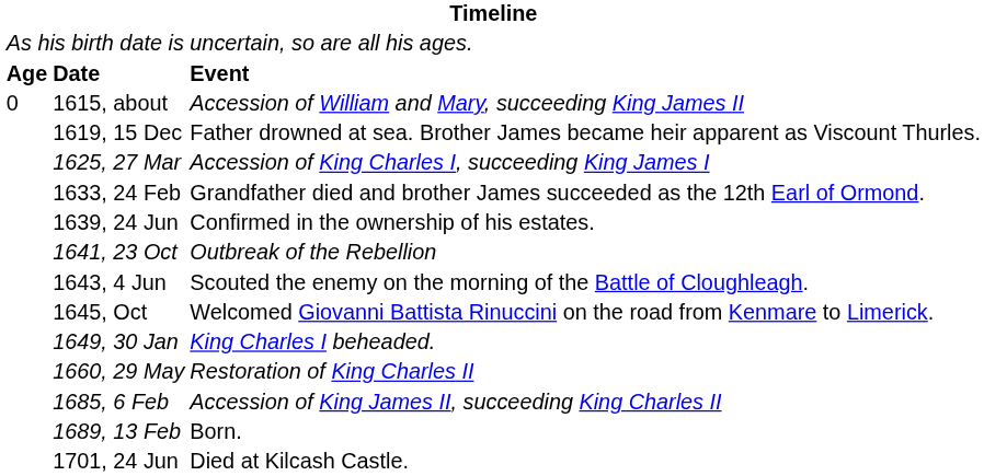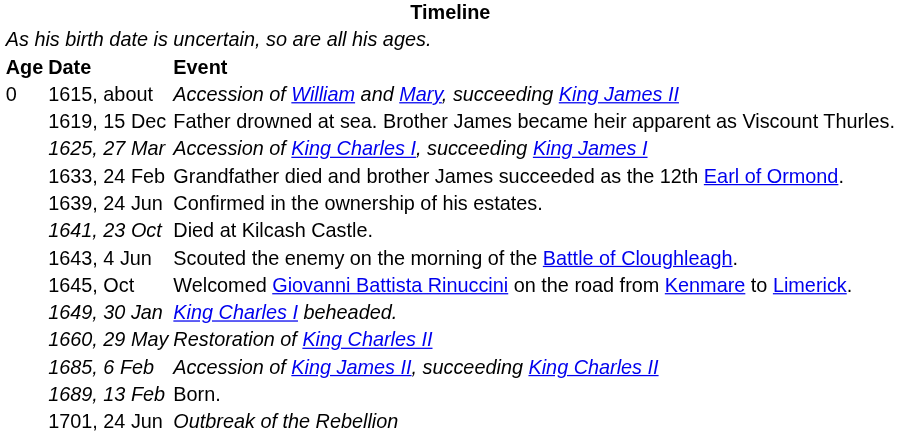 <table>
 <tr>
 <th colspan=3>Timeline</th>
 </tr>
 <tr>
 <td colspan=3><em>As his birth date is uncertain, so are all his ages.</em></td>
 </tr>
 <tr>
 <th align="left">Age</th>
 <th align="left">Date</th>
 <th align="left">Event</th>
 </tr>
 <tr>
 <td>0</td>
 <td>1615, about</td>
 <td><em>Accession of <a href='#'>William</a> and <a href='#'>Mary</a>, succeeding <a href='#'>King James II</a></em></td>
 </tr>
 <tr>
 <td></td>
 <td>1619, 15 Dec</td>
 <td>Father drowned at sea. Brother James became heir apparent as Viscount Thurles.</td>
 </tr>
 <tr>
 <td></td>
 <td><em>1625, 27 Mar</em></td>
 <td><em>Accession of <a href='#'>King Charles I</a>, succeeding <a href='#'>King James I</a></em></td>
 </tr>
 <tr>
 <td></td>
 <td>1633, 24 Feb</td>
 <td>Grandfather died and brother James succeeded as the 12th <a href='#'>Earl of Ormond</a>.</td>
 </tr>
 <tr>
 <td></td>
 <td>1639, 24 Jun</td>
 <td>Confirmed in the ownership of his estates.</td>
 </tr>
 <tr>
 <td></td>
 <td><em>1641, 23 Oct</em></td>
-<td><em>Outbreak of the Rebellion</em></td>
+<td>Died at Kilcash Castle.</td>
 </tr>
 <tr>
 <td></td>
 <td>1643, 4 Jun</td>
 <td>Scouted the enemy on the morning of the <a href='#'>Battle of Cloughleagh</a>.</td>
 </tr>
 <tr>
 <td></td>
 <td>1645, Oct</td>
 <td>Welcomed <a href='#'>Giovanni Battista Rinuccini</a> on the road from <a href='#'>Kenmare</a> to <a href='#'>Limerick</a>.</td>
 </tr>
 <tr>
 <td></td>
 <td><em>1649, 30 Jan</em></td>
 <td><em><a href='#'>King Charles I</a> beheaded.</em></td>
 </tr>
 <tr>
 <td></td>
 <td><em>1660, 29 May</em></td>
 <td><em>Restoration of <a href='#'>King Charles II</a></em></td>
 </tr>
 <tr>
 <td></td>
 <td><em>1685, 6 Feb</em></td>
 <td><em>Accession of <a href='#'>King James II</a>, succeeding <a href='#'>King Charles II</a></em></td>
 </tr>
 <tr>
 <td></td>
 <td><em>1689, 13 Feb</em></td>
 <td>Born.</td>
 </tr>
 <tr>
 <td></td>
 <td>1701, 24 Jun</td>
-<td>Died at Kilcash Castle.</td>
+<td><em>Outbreak of the Rebellion</em></td>
 </tr>
 </table>
